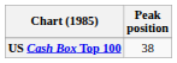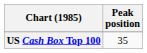 <table class="wikitable plainrowheaders sortable" style="text-align:center;">
 <tr>
 <th scope="col">Chart (1985)</th>
 <th scope="col">Peak<br>position</th>
 </tr>
 <tr>
 </tr>
 <tr>
 </tr>
 <tr>
 </tr>
 <tr>
 </tr>
 <tr>
 <th scope="row">US <a href='#'><em>Cash Box</em> Top 100</a></th>
-<td>38</td>
+<td>35</td>
 </tr>
 </table>
